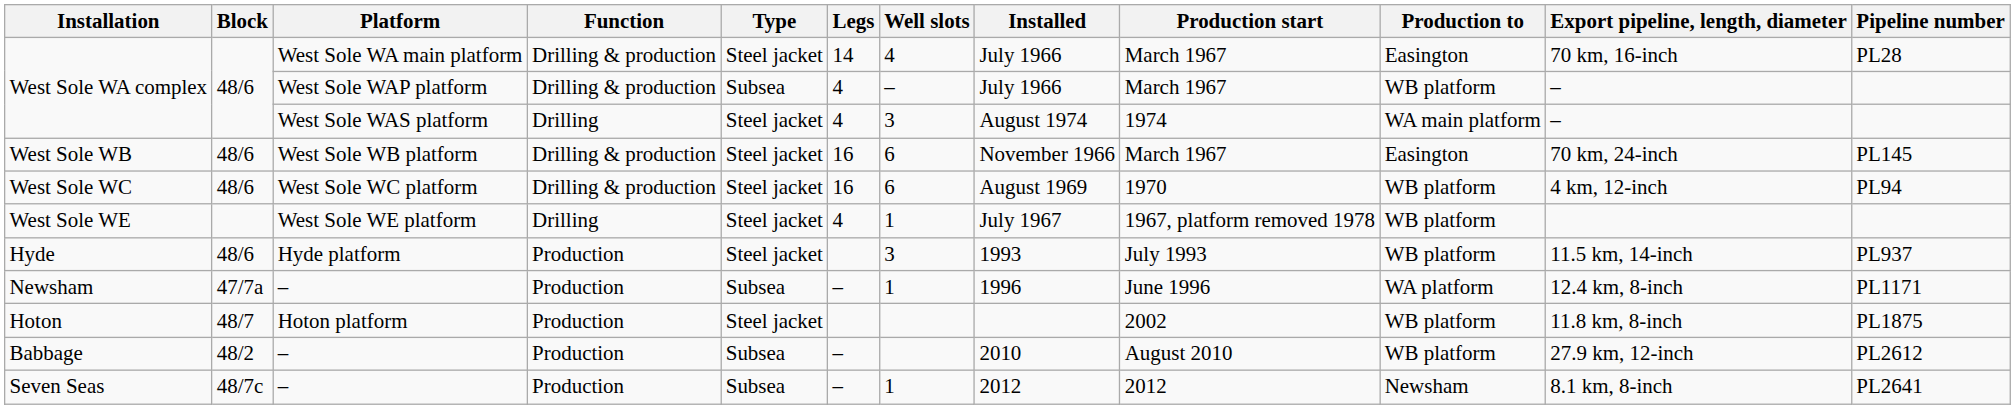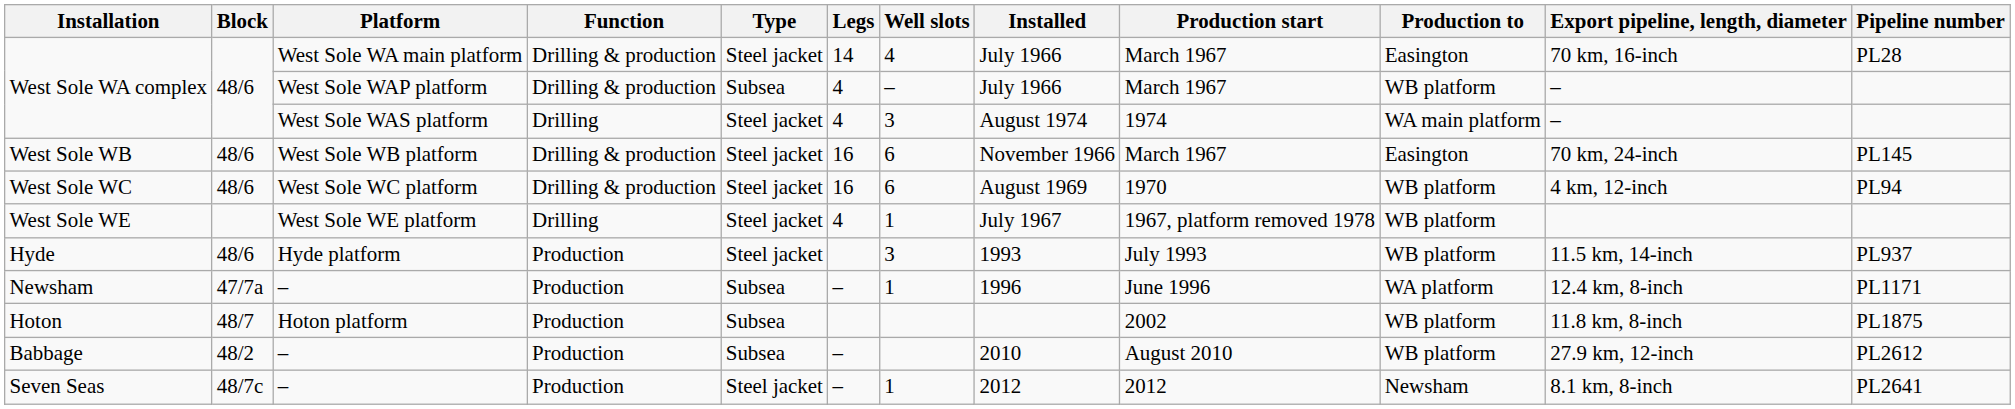 <table class="wikitable">
 <tr>
 <th>Installation</th>
 <th>Block</th>
 <th>Platform</th>
 <th>Function</th>
 <th>Type</th>
 <th>Legs</th>
 <th>Well slots</th>
 <th>Installed</th>
 <th>Production start</th>
 <th>Production to</th>
 <th>Export pipeline, length, diameter</th>
 <th>Pipeline number</th>
 </tr>
 <tr>
 <td rowspan="3">West Sole WA complex</td>
 <td rowspan="3">48/6</td>
 <td>West Sole WA main platform</td>
 <td>Drilling & production</td>
 <td>Steel jacket</td>
 <td>14</td>
 <td>4</td>
 <td>July 1966</td>
 <td>March 1967</td>
 <td>Easington</td>
 <td>70 km, 16-inch</td>
 <td>PL28</td>
 </tr>
 <tr>
 <td>West Sole WAP platform</td>
 <td>Drilling & production</td>
 <td>Subsea</td>
 <td>4</td>
 <td>–</td>
 <td>July 1966</td>
 <td>March 1967</td>
 <td>WB platform</td>
 <td>–</td>
 <td></td>
 </tr>
 <tr>
 <td>West Sole WAS platform</td>
 <td>Drilling</td>
 <td>Steel jacket</td>
 <td>4</td>
 <td>3</td>
 <td>August 1974</td>
 <td>1974</td>
 <td>WA main platform</td>
 <td>–</td>
 <td></td>
 </tr>
 <tr>
 <td>West Sole WB</td>
 <td>48/6</td>
 <td>West Sole WB platform</td>
 <td>Drilling & production</td>
 <td>Steel jacket</td>
 <td>16</td>
 <td>6</td>
 <td>November 1966</td>
 <td>March 1967</td>
 <td>Easington</td>
 <td>70 km, 24-inch</td>
 <td>PL145</td>
 </tr>
 <tr>
 <td>West Sole WC</td>
 <td>48/6</td>
 <td>West Sole WC platform</td>
 <td>Drilling & production</td>
 <td>Steel jacket</td>
 <td>16</td>
 <td>6</td>
 <td>August 1969</td>
 <td>1970</td>
 <td>WB platform</td>
 <td>4 km, 12-inch</td>
 <td>PL94</td>
 </tr>
 <tr>
 <td>West Sole WE</td>
 <td></td>
 <td>West Sole WE platform</td>
 <td>Drilling</td>
 <td>Steel jacket</td>
 <td>4</td>
 <td>1</td>
 <td>July 1967</td>
 <td>1967, platform removed 1978</td>
 <td>WB platform</td>
 <td></td>
 <td></td>
 </tr>
 <tr>
 <td>Hyde</td>
 <td>48/6</td>
 <td>Hyde platform</td>
 <td>Production</td>
 <td>Steel jacket</td>
 <td></td>
 <td>3</td>
 <td>1993</td>
 <td>July 1993</td>
 <td>WB platform</td>
 <td>11.5 km, 14-inch</td>
 <td>PL937</td>
 </tr>
 <tr>
 <td>Newsham</td>
 <td>47/7a</td>
 <td>–</td>
 <td>Production</td>
 <td>Subsea</td>
 <td>–</td>
 <td>1</td>
 <td>1996</td>
 <td>June 1996</td>
 <td>WA platform</td>
 <td>12.4 km, 8-inch</td>
 <td>PL1171</td>
 </tr>
 <tr>
 <td>Hoton</td>
 <td>48/7</td>
 <td>Hoton platform</td>
 <td>Production</td>
-<td>Steel jacket</td>
+<td>Subsea</td>
 <td></td>
 <td></td>
 <td></td>
 <td>2002</td>
 <td>WB platform</td>
 <td>11.8 km, 8-inch</td>
 <td>PL1875</td>
 </tr>
 <tr>
 <td>Babbage</td>
 <td>48/2</td>
 <td>–</td>
 <td>Production</td>
 <td>Subsea</td>
 <td>–</td>
 <td></td>
 <td>2010</td>
 <td>August 2010</td>
 <td>WB platform</td>
 <td>27.9 km, 12-inch</td>
 <td>PL2612</td>
 </tr>
 <tr>
 <td>Seven Seas</td>
 <td>48/7c</td>
 <td>–</td>
 <td>Production</td>
-<td>Subsea</td>
+<td>Steel jacket</td>
 <td>–</td>
 <td>1</td>
 <td>2012</td>
 <td>2012</td>
 <td>Newsham</td>
 <td>8.1 km, 8-inch</td>
 <td>PL2641</td>
 </tr>
 </table>
